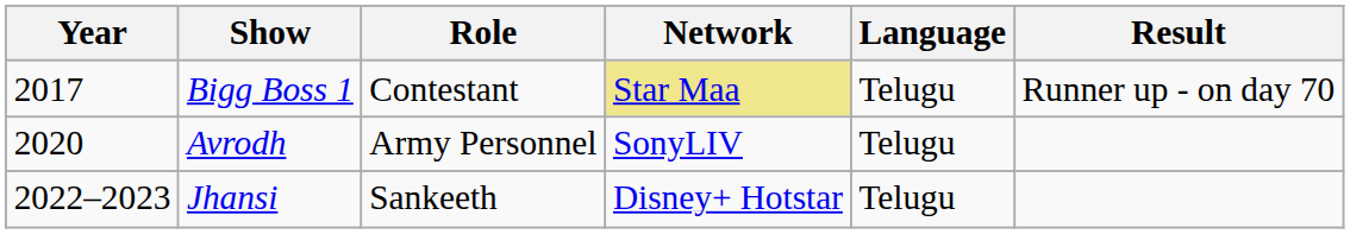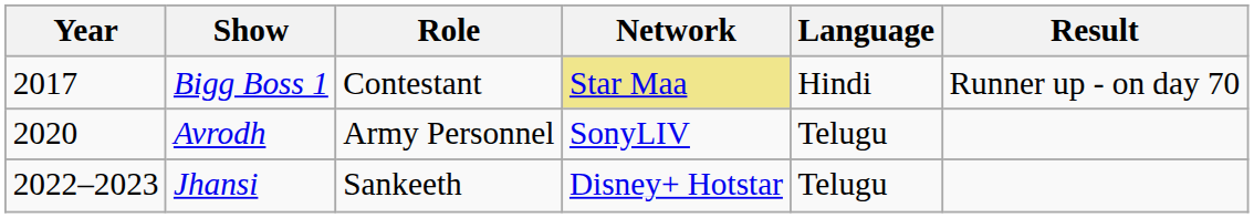 <table class="wikitable sortable">
 <tr>
 <th>Year</th>
 <th>Show</th>
 <th>Role</th>
 <th>Network</th>
 <th>Language</th>
 <th>Result</th>
 </tr>
 <tr>
 <td>2017</td>
 <td><em><a href='#'>Bigg Boss 1</a></em></td>
 <td>Contestant</td>
 <td style="background: khaki;"><a href='#'>Star Maa</a></td>
-<td>Telugu</td>
+<td>Hindi</td>
 <td>Runner up - on day 70</td>
 </tr>
 <tr>
 <td>2020</td>
 <td><em><a href='#'>Avrodh</a></em></td>
 <td>Army Personnel</td>
 <td><a href='#'>SonyLIV</a></td>
 <td>Telugu</td>
 <td></td>
 </tr>
 <tr>
 <td>2022–2023</td>
 <td><em><a href='#'>Jhansi</a></em></td>
 <td>Sankeeth</td>
 <td><a href='#'>Disney+ Hotstar</a></td>
 <td>Telugu</td>
 <td></td>
 </tr>
 </table>
